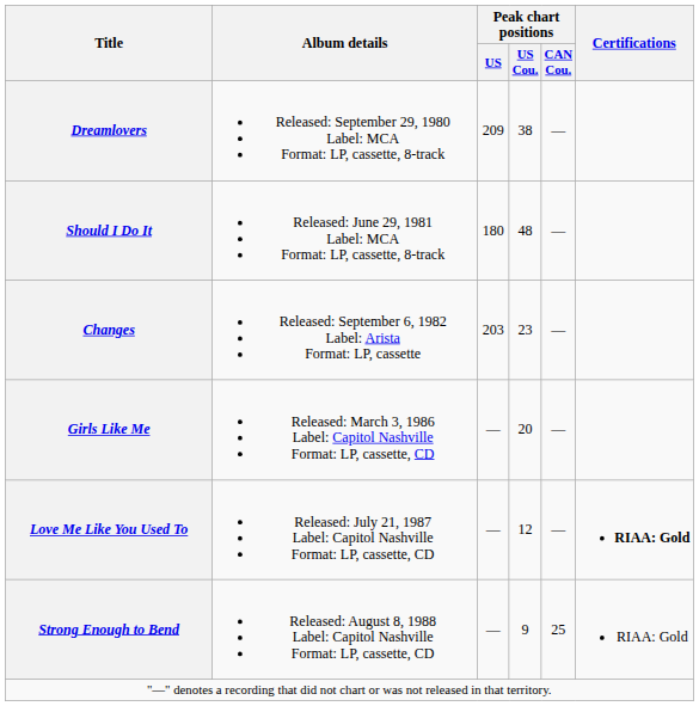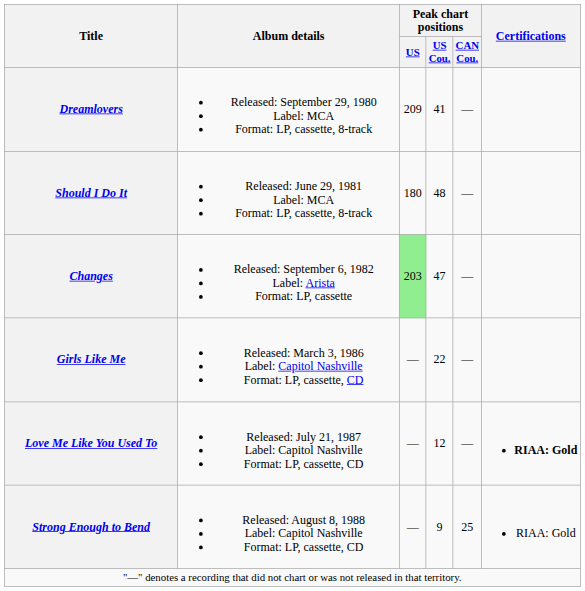 <table class="wikitable plainrowheaders" style="text-align:center;" border="1">
 <tr>
 <th scope="col" rowspan="2" style="width:14em;">Title</th>
 <th scope="col" rowspan="2" style="width:18em;">Album details</th>
 <th scope="col" colspan="3">Peak chart<br>positions</th>
 <th scope="col" rowspan="2"><a href='#'>Certifications</a></th>
 </tr>
 <tr>
 <th scope="col" style="width:2em;font-size:90%;"><a href='#'>US</a><br></th>
 <th scope="col" style="width:2em;font-size:90%;"><a href='#'>US<br>Cou.</a><br></th>
 <th scope="col" style="width:2em;font-size:90%;"><a href='#'>CAN<br>Cou.</a><br></th>
 </tr>
 <tr>
 <th scope="row"><em><a href='#'>Dreamlovers</a></em></th>
 <td><br><ul><li>Released: September 29, 1980</li><li>Label: MCA</li><li>Format: LP, cassette, 8-track</li></ul></td>
 <td>209</td>
-<td>38</td>
+<td>41</td>
 <td>—</td>
 <td></td>
 </tr>
 <tr>
 <th scope="row"><em><a href='#'>Should I Do It</a></em></th>
 <td><br><ul><li>Released: June 29, 1981</li><li>Label: MCA</li><li>Format: LP, cassette, 8-track</li></ul></td>
 <td>180</td>
 <td>48</td>
 <td>—</td>
 <td></td>
 </tr>
 <tr>
 <th scope="row"><em><a href='#'>Changes</a></em></th>
 <td><br><ul><li>Released: September 6, 1982</li><li>Label: <a href='#'>Arista</a></li><li>Format: LP, cassette</li></ul></td>
-<td>203</td>
-<td>23</td>
+<td style="background: lightgreen;">203</td>
+<td>47</td>
 <td>—</td>
 <td></td>
 </tr>
 <tr>
 <th scope="row"><em><a href='#'>Girls Like Me</a></em></th>
 <td><br><ul><li>Released: March 3, 1986</li><li>Label: <a href='#'>Capitol Nashville</a></li><li>Format: LP, cassette, <a href='#'>CD</a></li></ul></td>
 <td>—</td>
-<td>20</td>
+<td>22</td>
 <td>—</td>
 <td></td>
 </tr>
 <tr>
 <th scope="row"><em><a href='#'>Love Me Like You Used To</a></em></th>
 <td><br><ul><li>Released: July 21, 1987</li><li>Label: Capitol Nashville</li><li>Format: LP, cassette, CD</li></ul></td>
 <td>—</td>
 <td>12</td>
 <td>—</td>
 <td><strong><br><ul><li>RIAA: Gold</li></ul></strong></td>
 </tr>
 <tr>
 <th scope="row"><em><a href='#'>Strong Enough to Bend</a></em></th>
 <td><br><ul><li>Released: August 8, 1988</li><li>Label: Capitol Nashville</li><li>Format: LP, cassette, CD</li></ul></td>
 <td>—</td>
 <td>9</td>
 <td>25</td>
 <td><br><ul><li>RIAA: Gold</li></ul></td>
 </tr>
 <tr>
 <td colspan="6" style="font-size:90%">"—" denotes a recording that did not chart or was not released in that territory.</td>
 </tr>
 </table>
